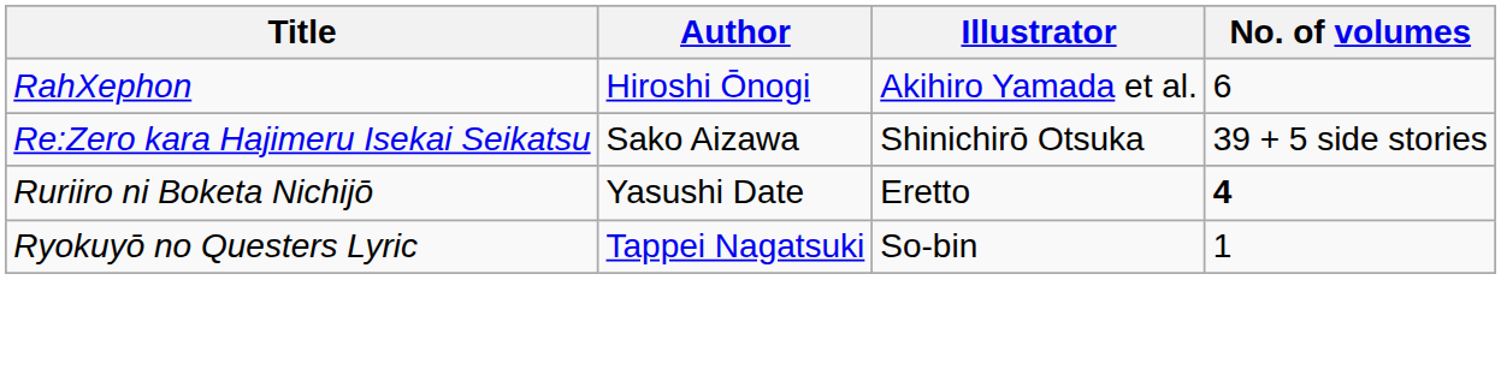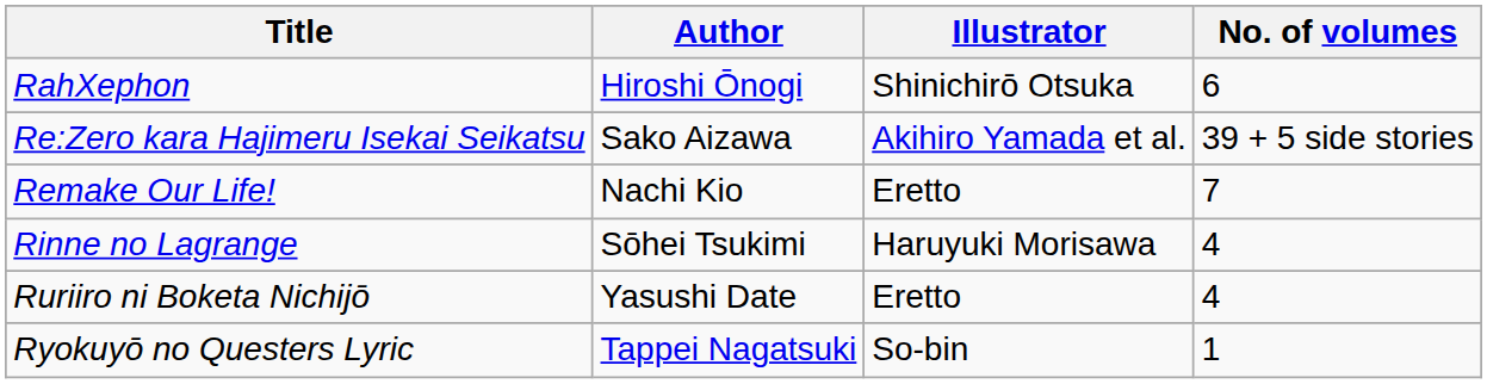 <table class="wikitable">
 <tr>
 <th scope="col">Title</th>
 <th scope="col"><a href='#'>Author</a></th>
 <th scope="col"><a href='#'>Illustrator</a></th>
 <th scope="col">No. of <a href='#'>volumes</a></th>
 </tr>
 <tr>
 <td><em><a href='#'>RahXephon</a></em></td>
 <td><a href='#'>Hiroshi Ōnogi</a></td>
-<td><a href='#'>Akihiro Yamada</a> et al.</td>
+<td>Shinichirō Otsuka</td>
 <td>6</td>
 </tr>
 <tr>
 <td><em><a href='#'>Re:Zero kara Hajimeru Isekai Seikatsu</a></em></td>
 <td>Sako Aizawa</td>
-<td>Shinichirō Otsuka</td>
+<td><a href='#'>Akihiro Yamada</a> et al.</td>
 <td>39 + 5 side stories</td>
+</tr>
+<tr>
+<td><em><a href='#'>Remake Our Life!</a></em></td>
+<td>Nachi Kio</td>
+<td>Eretto</td>
+<td>7</td>
+</tr>
+<tr>
+<td><em><a href='#'>Rinne no Lagrange</a></em></td>
+<td>Sōhei Tsukimi</td>
+<td>Haruyuki Morisawa</td>
+<td>4</td>
 </tr>
 <tr>
 <td><em>Ruriiro ni Boketa Nichijō</em></td>
 <td>Yasushi Date</td>
 <td>Eretto</td>
-<td><strong>4</strong></td>
+<td>4</td>
 </tr>
 <tr>
 <td><em>Ryokuyō no Questers Lyric</em></td>
 <td><a href='#'>Tappei Nagatsuki</a></td>
 <td>So-bin</td>
 <td>1</td>
 </tr>
 </table>
